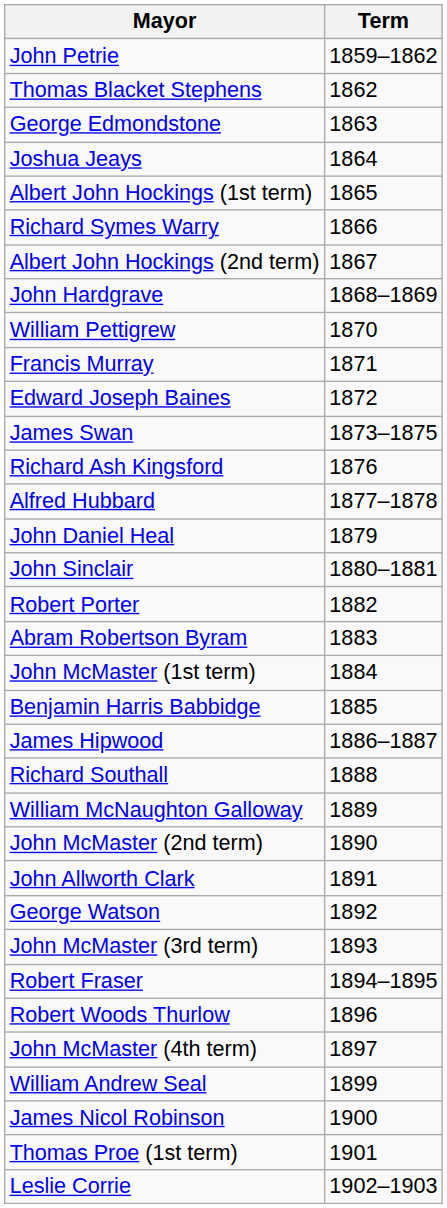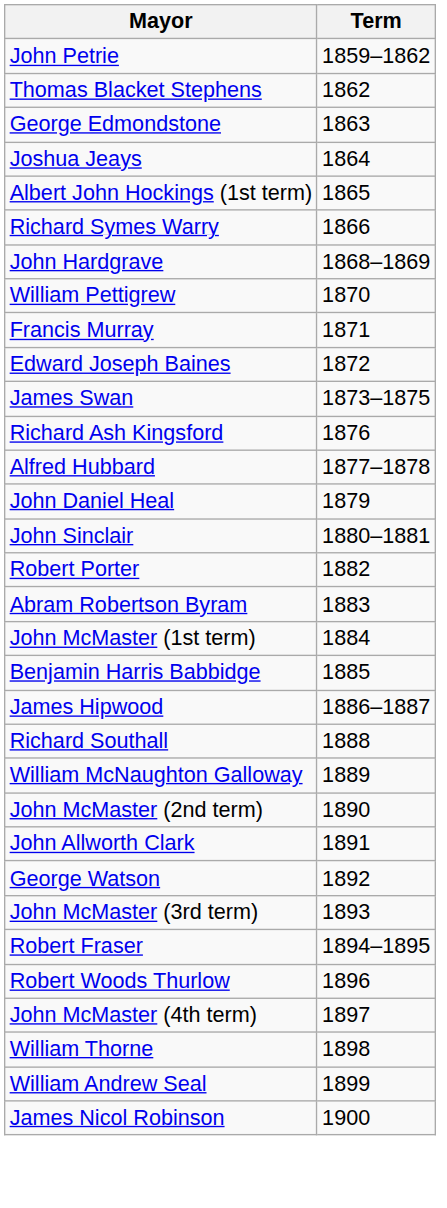 <table class="wikitable">
 <tr>
 <th>Mayor</th>
 <th>Term</th>
 </tr>
 <tr>
 <td><a href='#'>John Petrie</a></td>
 <td>1859–1862</td>
 </tr>
 <tr>
 <td><a href='#'>Thomas Blacket Stephens</a></td>
 <td>1862</td>
 </tr>
 <tr>
 <td><a href='#'>George Edmondstone</a></td>
 <td>1863</td>
 </tr>
 <tr>
 <td><a href='#'>Joshua Jeays</a></td>
 <td>1864</td>
 </tr>
 <tr>
 <td><a href='#'>Albert John Hockings</a> (1st term)</td>
 <td>1865</td>
 </tr>
 <tr>
 <td><a href='#'>Richard Symes Warry</a></td>
 <td>1866</td>
-</tr>
-<tr>
-<td><a href='#'>Albert John Hockings</a> (2nd term)</td>
-<td>1867</td>
 </tr>
 <tr>
 <td><a href='#'>John Hardgrave</a></td>
 <td>1868–1869</td>
 </tr>
 <tr>
 <td><a href='#'>William Pettigrew</a></td>
 <td>1870</td>
 </tr>
 <tr>
 <td><a href='#'>Francis Murray</a></td>
 <td>1871</td>
 </tr>
 <tr>
 <td><a href='#'>Edward Joseph Baines</a></td>
 <td>1872</td>
 </tr>
 <tr>
 <td><a href='#'>James Swan</a></td>
 <td>1873–1875</td>
 </tr>
 <tr>
 <td><a href='#'>Richard Ash Kingsford</a></td>
 <td>1876</td>
 </tr>
 <tr>
 <td><a href='#'>Alfred Hubbard</a></td>
 <td>1877–1878</td>
 </tr>
 <tr>
 <td><a href='#'>John Daniel Heal</a></td>
 <td>1879</td>
 </tr>
 <tr>
 <td><a href='#'>John Sinclair</a></td>
 <td>1880–1881</td>
 </tr>
 <tr>
 <td><a href='#'>Robert Porter</a></td>
 <td>1882</td>
 </tr>
 <tr>
 <td><a href='#'>Abram Robertson Byram</a></td>
 <td>1883</td>
 </tr>
 <tr>
 <td><a href='#'>John McMaster</a> (1st term)</td>
 <td>1884</td>
 </tr>
 <tr>
 <td><a href='#'>Benjamin Harris Babbidge</a></td>
 <td>1885</td>
 </tr>
 <tr>
 <td><a href='#'>James Hipwood</a></td>
 <td>1886–1887</td>
 </tr>
 <tr>
 <td><a href='#'>Richard Southall</a></td>
 <td>1888</td>
 </tr>
 <tr>
 <td><a href='#'>William McNaughton Galloway</a></td>
 <td>1889</td>
 </tr>
 <tr>
 <td><a href='#'>John McMaster</a> (2nd term)</td>
 <td>1890</td>
 </tr>
 <tr>
 <td><a href='#'>John Allworth Clark</a></td>
 <td>1891</td>
 </tr>
 <tr>
 <td><a href='#'>George Watson</a></td>
 <td>1892</td>
 </tr>
 <tr>
 <td><a href='#'>John McMaster</a> (3rd term)</td>
 <td>1893</td>
 </tr>
 <tr>
 <td><a href='#'>Robert Fraser</a></td>
 <td>1894–1895</td>
 </tr>
 <tr>
 <td><a href='#'>Robert Woods Thurlow</a></td>
 <td>1896</td>
 </tr>
 <tr>
 <td><a href='#'>John McMaster</a> (4th term)</td>
 <td>1897</td>
 </tr>
 <tr>
+<td><a href='#'>William Thorne</a></td>
+<td>1898</td>
+</tr>
+<tr>
 <td><a href='#'>William Andrew Seal</a></td>
 <td>1899</td>
 </tr>
 <tr>
 <td><a href='#'>James Nicol Robinson</a></td>
 <td>1900</td>
 </tr>
-<tr>
-<td><a href='#'>Thomas Proe</a> (1st term)</td>
-<td>1901</td>
-</tr>
-<tr>
-<td><a href='#'>Leslie Corrie</a></td>
-<td>1902–1903</td>
-</tr>
 </table>
